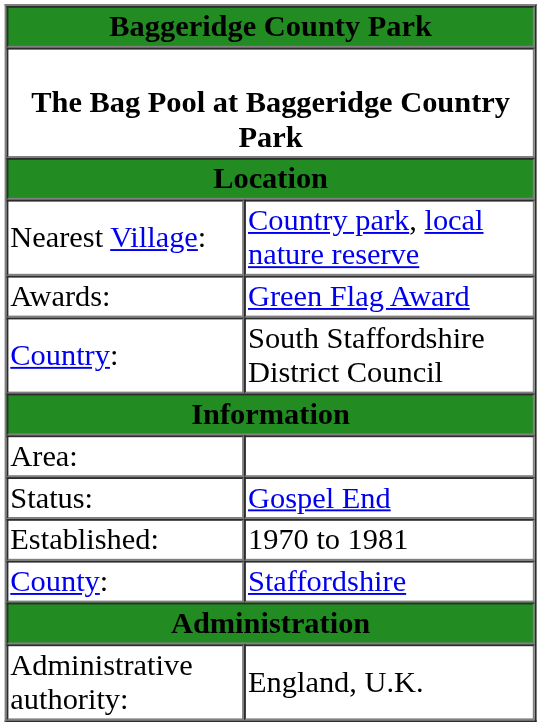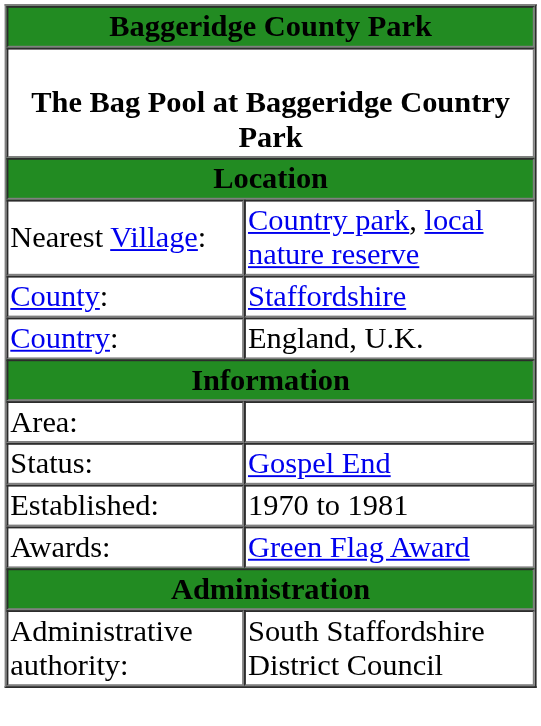 <table border=1 cellpadding="1" cellspacing="0" align="right" width=280>
 <tr>
 <th colspan=2 align=center bgcolor="ForestGreen">Baggeridge County Park</th>
 </tr>
 <tr>
 <td colspan=2 align=center> <br><strong>The Bag Pool at Baggeridge Country Park</strong></td>
 </tr>
 <tr>
 <th colspan=2 bgcolor="ForestGreen">Location</th>
 </tr>
 <tr>
 <td>Nearest <a href='#'>Village</a>:</td>
 <td><a href='#'>Country park</a>, <a href='#'>local nature reserve</a></td>
 </tr>
 <tr>
-<td>Awards:</td>
-<td><a href='#'>Green Flag Award</a></td>
+<td><a href='#'>County</a>:</td>
+<td><a href='#'>Staffordshire</a></td>
 </tr>
 <tr>
 <td><a href='#'>Country</a>:</td>
-<td>South Staffordshire District Council</td>
+<td>England, U.K.</td>
 </tr>
 <tr>
 <th colspan=2 bgcolor="ForestGreen">Information</th>
 </tr>
 <tr>
 <td>Area:</td>
 <td></td>
 </tr>
 <tr>
 <td width="45%">Status:</td>
 <td><a href='#'>Gospel End</a></td>
 </tr>
 <tr>
 <td>Established:</td>
 <td>1970 to 1981</td>
 </tr>
 <tr>
-<td><a href='#'>County</a>:</td>
-<td><a href='#'>Staffordshire</a></td>
+<td>Awards:</td>
+<td><a href='#'>Green Flag Award</a></td>
 </tr>
 <tr>
 <th colspan=2 bgcolor="ForestGreen">Administration</th>
 </tr>
 <tr>
 <td>Administrative authority:</td>
-<td>England, U.K.</td>
+<td>South Staffordshire District Council</td>
 </tr>
 <tr>
 </tr>
 </table>
